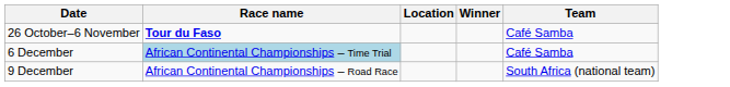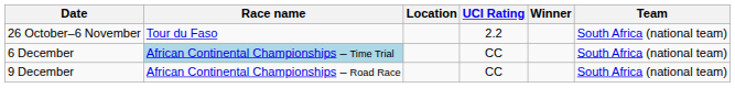 <table class="wikitable sortable">
 <tr>
 <th>Date</th>
 <th>Race name</th>
 <th>Location</th>
+<th><a href='#'>UCI Rating</a></th>
 <th>Winner</th>
 <th>Team</th>
 </tr>
 <tr>
 <td>26 October–6 November</td>
-<td><strong><a href='#'>Tour du Faso</a></strong></td>
+<td><a href='#'>Tour du Faso</a></td>
 <td></td>
+<td align=center>2.2</td>
 <td></td>
-<td><a href='#'>Café Samba</a></td>
+<td><a href='#'>South Africa</a> (national team)</td>
 </tr>
 <tr>
 <td>6 December</td>
 <td style="background: lightblue;"><a href='#'>African Continental Championships</a> – <small>Time Trial</small></td>
 <td></td>
+<td align=center>CC</td>
 <td></td>
-<td><a href='#'>Café Samba</a></td>
+<td><a href='#'>South Africa</a> (national team)</td>
 </tr>
 <tr>
 <td>9 December</td>
 <td><a href='#'>African Continental Championships</a> – <small>Road Race</small></td>
 <td></td>
+<td align=center>CC</td>
 <td></td>
 <td><a href='#'>South Africa</a> (national team)</td>
 </tr>
 </table>
